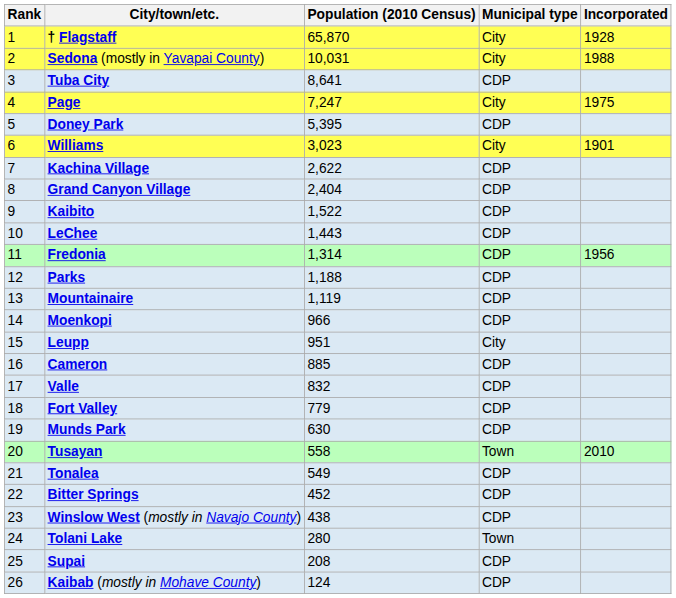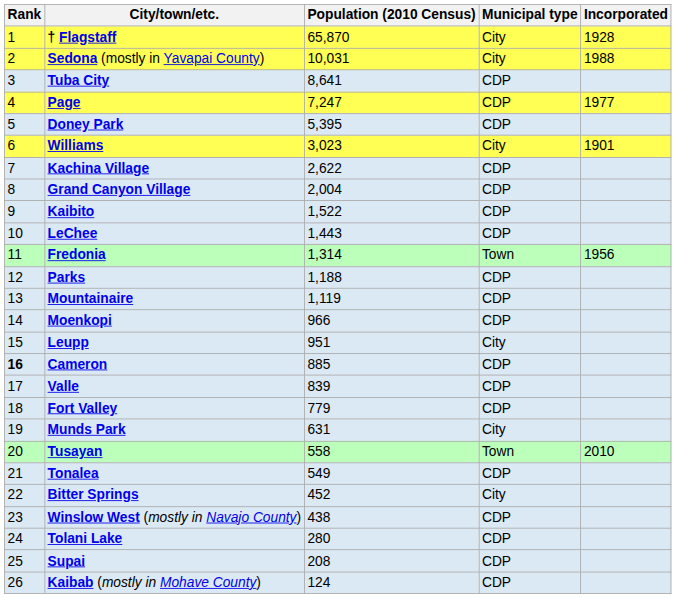 <table class="wikitable sortable">
 <tr>
 <th>Rank</th>
 <th>City/town/etc.</th>
 <th>Population (2010 Census)</th>
 <th>Municipal type</th>
 <th>Incorporated</th>
 </tr>
 <tr style="background:#ffff54;">
 <td>1</td>
 <td><strong>† <a href='#'>Flagstaff</a></strong></td>
 <td>65,870</td>
 <td>City</td>
 <td>1928</td>
 </tr>
 <tr style="background:#ffff54;">
 <td>2</td>
 <td><strong><a href='#'>Sedona</a></strong> (mostly in <a href='#'>Yavapai County</a>)</td>
 <td>10,031</td>
 <td>City</td>
 <td>1988</td>
 </tr>
 <tr style="background:#dbe9f4;">
 <td>3</td>
 <td><strong><a href='#'>Tuba City</a></strong></td>
 <td>8,641</td>
 <td>CDP</td>
 <td></td>
 </tr>
 <tr style="background:#ffff54;">
 <td>4</td>
 <td><strong><a href='#'>Page</a></strong></td>
 <td>7,247</td>
-<td>City</td>
-<td>1975</td>
+<td>CDP</td>
+<td>1977</td>
 </tr>
 <tr style="background:#dbe9f4;">
 <td>5</td>
 <td><strong><a href='#'>Doney Park</a></strong></td>
 <td>5,395</td>
 <td>CDP</td>
 <td></td>
 </tr>
 <tr style="background:#ffff54;">
 <td>6</td>
 <td><strong><a href='#'>Williams</a></strong></td>
 <td>3,023</td>
 <td>City</td>
 <td>1901</td>
 </tr>
 <tr style="background:#dbe9f4;">
 <td>7</td>
 <td><strong><a href='#'>Kachina Village</a></strong></td>
 <td>2,622</td>
 <td>CDP</td>
 <td></td>
 </tr>
 <tr style="background:#dbe9f4;">
 <td>8</td>
 <td><strong><a href='#'>Grand Canyon Village</a></strong></td>
-<td>2,404</td>
+<td>2,004</td>
 <td>CDP</td>
 <td></td>
 </tr>
 <tr style="background:#dbe9f4;">
 <td>9</td>
 <td><strong><a href='#'>Kaibito</a></strong></td>
 <td>1,522</td>
 <td>CDP</td>
 <td></td>
 </tr>
 <tr style="background:#dbe9f4;">
 <td>10</td>
 <td><strong><a href='#'>LeChee</a></strong></td>
 <td>1,443</td>
 <td>CDP</td>
 <td></td>
 </tr>
 <tr style="background:#bfb;">
 <td>11</td>
 <td><strong><a href='#'>Fredonia</a></strong></td>
 <td>1,314</td>
-<td>CDP</td>
+<td>Town</td>
 <td>1956</td>
 </tr>
 <tr style="background:#dbe9f4;">
 <td>12</td>
 <td><strong><a href='#'>Parks</a></strong></td>
 <td>1,188</td>
 <td>CDP</td>
 <td></td>
 </tr>
 <tr style="background:#dbe9f4;">
 <td>13</td>
 <td><strong><a href='#'>Mountainaire</a></strong></td>
 <td>1,119</td>
 <td>CDP</td>
 <td></td>
 </tr>
 <tr style="background:#dbe9f4;">
 <td>14</td>
 <td><strong><a href='#'>Moenkopi</a></strong></td>
 <td>966</td>
 <td>CDP</td>
 <td></td>
 </tr>
 <tr style="background:#dbe9f4;">
 <td>15</td>
 <td><strong><a href='#'>Leupp</a></strong></td>
 <td>951</td>
 <td>City</td>
 <td></td>
 </tr>
 <tr style="background:#dbe9f4;">
-<td>16</td>
+<td><strong>16</strong></td>
 <td><strong><a href='#'>Cameron</a></strong></td>
 <td>885</td>
 <td>CDP</td>
 <td></td>
 </tr>
 <tr style="background:#dbe9f4;">
 <td>17</td>
 <td><strong><a href='#'>Valle</a></strong></td>
-<td>832</td>
+<td>839</td>
 <td>CDP</td>
 <td></td>
 </tr>
 <tr style="background:#dbe9f4;">
 <td>18</td>
 <td><strong><a href='#'>Fort Valley</a></strong></td>
 <td>779</td>
 <td>CDP</td>
 <td></td>
 </tr>
 <tr style="background:#dbe9f4;">
 <td>19</td>
 <td><strong><a href='#'>Munds Park</a></strong></td>
-<td>630</td>
-<td>CDP</td>
+<td>631</td>
+<td>City</td>
 <td></td>
 </tr>
 <tr style="background:#bfb;">
 <td>20</td>
 <td><strong><a href='#'>Tusayan</a></strong></td>
 <td>558</td>
 <td>Town</td>
 <td>2010</td>
 </tr>
 <tr style="background:#dbe9f4;">
 <td>21</td>
 <td><strong><a href='#'>Tonalea</a></strong></td>
 <td>549</td>
 <td>CDP</td>
 <td></td>
 </tr>
 <tr style="background:#dbe9f4;">
 <td>22</td>
 <td><strong><a href='#'>Bitter Springs</a></strong></td>
 <td>452</td>
-<td>CDP</td>
+<td>City</td>
 <td></td>
 </tr>
 <tr style="background:#dbe9f4;">
 <td>23</td>
 <td><strong><a href='#'>Winslow West</a></strong> (<em>mostly in <a href='#'>Navajo County</a></em>)</td>
 <td>438</td>
 <td>CDP</td>
 <td></td>
 </tr>
 <tr style="background:#dbe9f4;">
 <td>24</td>
 <td><strong><a href='#'>Tolani Lake</a></strong></td>
 <td>280</td>
-<td>Town</td>
+<td>CDP</td>
 <td></td>
 </tr>
 <tr style="background:#dbe9f4;">
 <td>25</td>
 <td><strong><a href='#'>Supai</a></strong></td>
 <td>208</td>
 <td>CDP</td>
 <td></td>
 </tr>
 <tr style="background:#dbe9f4;">
 <td>26</td>
 <td><strong><a href='#'>Kaibab</a></strong> (<em>mostly in <a href='#'>Mohave County</a></em>)</td>
 <td>124</td>
 <td>CDP</td>
 <td></td>
 </tr>
 </table>
